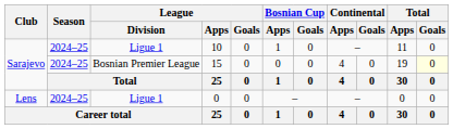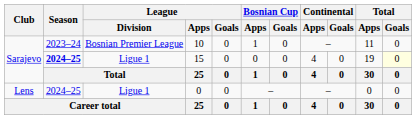 <table class="wikitable" style="text-align:center">
 <tr>
 <th rowspan=2>Club</th>
 <th rowspan=2>Season</th>
 <th colspan=3>League</th>
 <th colspan=2><a href='#'>Bosnian Cup</a></th>
 <th colspan=2>Continental</th>
 <th colspan=2>Total</th>
 </tr>
 <tr>
 <th>Division</th>
 <th>Apps</th>
 <th>Goals</th>
 <th>Apps</th>
 <th>Goals</th>
 <th>Apps</th>
 <th>Goals</th>
 <th>Apps</th>
 <th>Goals</th>
 </tr>
 <tr>
 <td rowspan=3><a href='#'>Sarajevo</a></td>
-<td><a href='#'>2024–25</a></td>
-<td><a href='#'>Ligue 1</a></td>
+<td><a href='#'>2023–24</a></td>
+<td><a href='#'>Bosnian Premier League</a></td>
 <td>10</td>
 <td>0</td>
 <td>1</td>
 <td>0</td>
 <td colspan=2>–</td>
 <td>11</td>
 <td>0</td>
 </tr>
 <tr>
-<td><a href='#'>2024–25</a></td>
-<td>Bosnian Premier League</td>
+<td><strong><a href='#'>2024–25</a></strong></td>
+<td><a href='#'>Ligue 1</a></td>
 <td>15</td>
 <td>0</td>
 <td>0</td>
 <td>0</td>
 <td>4</td>
 <td>0</td>
 <td>19</td>
 <td style="background: lightyellow;">0</td>
 </tr>
 <tr>
 <th colspan=2>Total</th>
 <th>25</th>
 <th>0</th>
 <th>1</th>
 <th>0</th>
 <th>4</th>
 <th>0</th>
 <th>30</th>
 <th>0</th>
 </tr>
 <tr>
 <td><a href='#'>Lens</a></td>
 <td><a href='#'>2024–25</a></td>
 <td><a href='#'>Ligue 1</a></td>
 <td>0</td>
 <td>0</td>
 <td colspan=2>–</td>
 <td colspan=2>–</td>
 <td>0</td>
 <td>0</td>
 </tr>
 <tr>
 <th colspan=3>Career total</th>
 <th>25</th>
 <th>0</th>
 <th>1</th>
 <th>0</th>
 <th>4</th>
 <th>0</th>
 <th>30</th>
 <th>0</th>
 </tr>
 </table>
